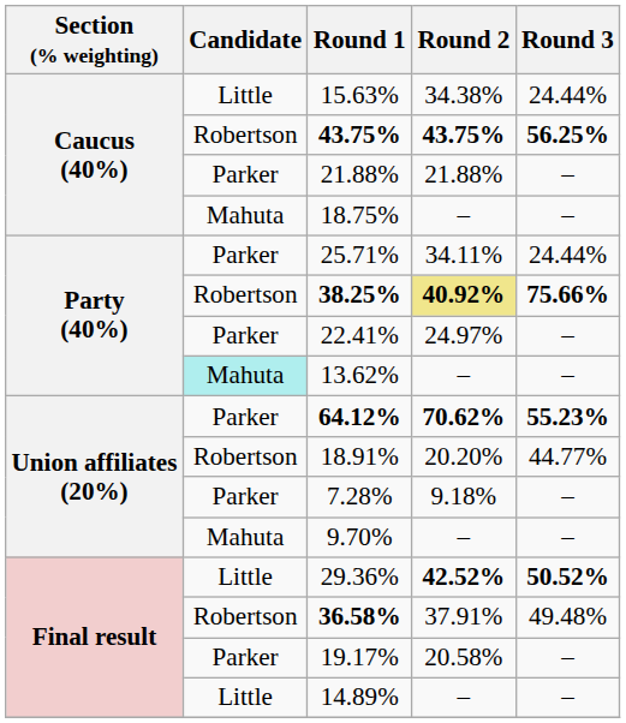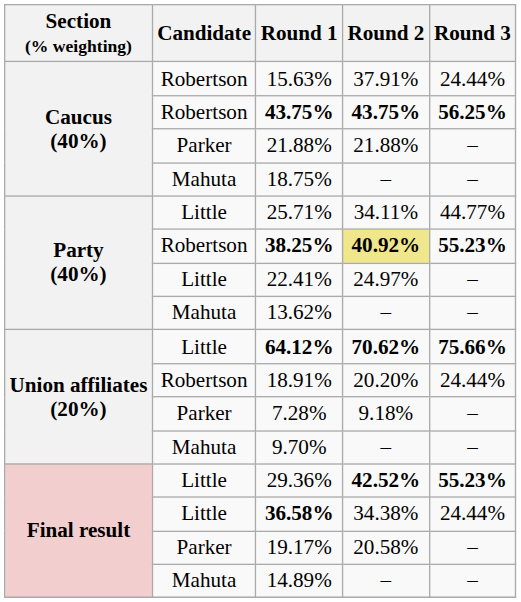 <table class="wikitable" style="text-align:center">
 <tr>
 <th>Section <small><br>(% weighting)</small></th>
 <th>Candidate</th>
 <th>Round 1</th>
 <th>Round 2</th>
 <th>Round 3</th>
 </tr>
 <tr>
 <th rowspan=4>Caucus <br>(40%)</th>
-<td>Little</td>
+<td>Robertson</td>
 <td>15.63%</td>
-<td>34.38%</td>
+<td>37.91%</td>
 <td>24.44%</td>
 </tr>
 <tr>
 <td>Robertson</td>
 <td><strong>43.75%</strong></td>
 <td><strong>43.75%</strong></td>
 <td><strong>56.25%</strong></td>
 </tr>
 <tr>
 <td>Parker</td>
 <td>21.88%</td>
 <td>21.88%</td>
 <td>–</td>
 </tr>
 <tr>
 <td>Mahuta</td>
 <td>18.75%</td>
 <td>–</td>
 <td>–</td>
 </tr>
 <tr>
 <th rowspan=4>Party <br>(40%)</th>
-<td>Parker</td>
+<td>Little</td>
 <td>25.71%</td>
 <td>34.11%</td>
-<td>24.44%</td>
+<td>44.77%</td>
 </tr>
 <tr>
 <td>Robertson</td>
 <td><strong>38.25%</strong></td>
 <td style="background: khaki;"><strong>40.92%</strong></td>
-<td><strong>75.66%</strong></td>
+<td><strong>55.23%</strong></td>
 </tr>
 <tr>
-<td>Parker</td>
+<td>Little</td>
 <td>22.41%</td>
 <td>24.97%</td>
 <td>–</td>
 </tr>
 <tr>
-<td style="background: paleturquoise;">Mahuta</td>
+<td>Mahuta</td>
 <td>13.62%</td>
 <td>–</td>
 <td>–</td>
 </tr>
 <tr>
 <th rowspan=4>Union affiliates <br> (20%)</th>
-<td>Parker</td>
+<td>Little</td>
 <td><strong>64.12%</strong></td>
 <td><strong>70.62%</strong></td>
-<td><strong>55.23%</strong></td>
+<td><strong>75.66%</strong></td>
 </tr>
 <tr>
 <td>Robertson</td>
 <td>18.91%</td>
 <td>20.20%</td>
-<td>44.77%</td>
+<td>24.44%</td>
 </tr>
 <tr>
 <td>Parker</td>
 <td>7.28%</td>
 <td>9.18%</td>
 <td>–</td>
 </tr>
 <tr>
 <td>Mahuta</td>
 <td>9.70%</td>
 <td>–</td>
 <td>–</td>
 </tr>
 <tr>
 <th rowspan=4 style="background: #F2CECE;">Final result</th>
 <td>Little</td>
 <td>29.36%</td>
 <td><strong>42.52%</strong></td>
-<td><strong>50.52%</strong></td>
+<td><strong>55.23%</strong></td>
 </tr>
 <tr>
-<td>Robertson</td>
+<td>Little</td>
 <td><strong>36.58%</strong></td>
-<td>37.91%</td>
-<td>49.48%</td>
+<td>34.38%</td>
+<td>24.44%</td>
 </tr>
 <tr>
 <td>Parker</td>
 <td>19.17%</td>
 <td>20.58%</td>
 <td>–</td>
 </tr>
 <tr>
-<td>Little</td>
+<td>Mahuta</td>
 <td>14.89%</td>
 <td>–</td>
 <td>–</td>
 </tr>
 <tr>
 </tr>
 </table>
